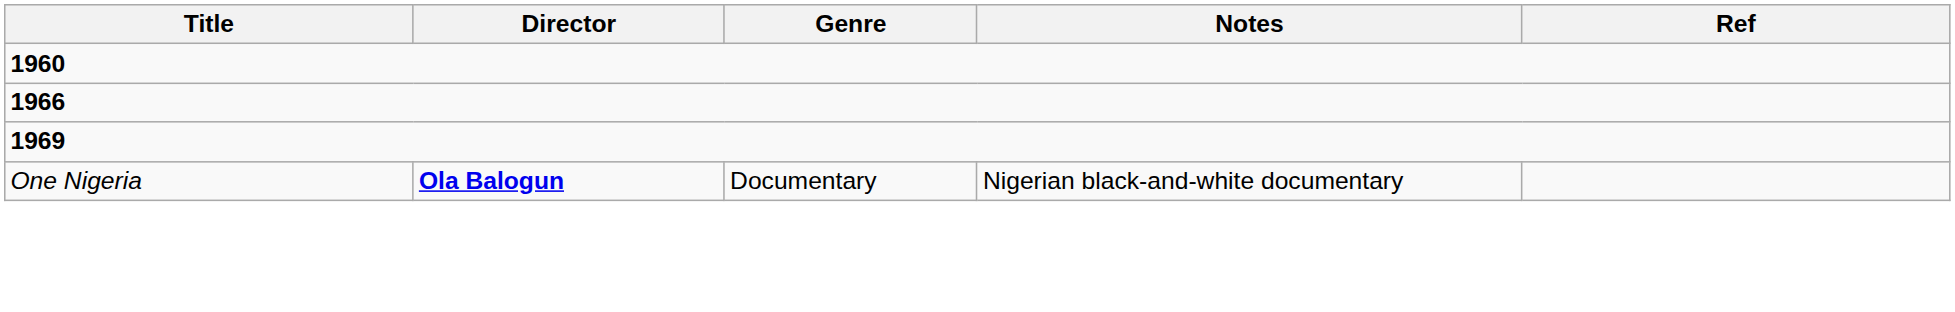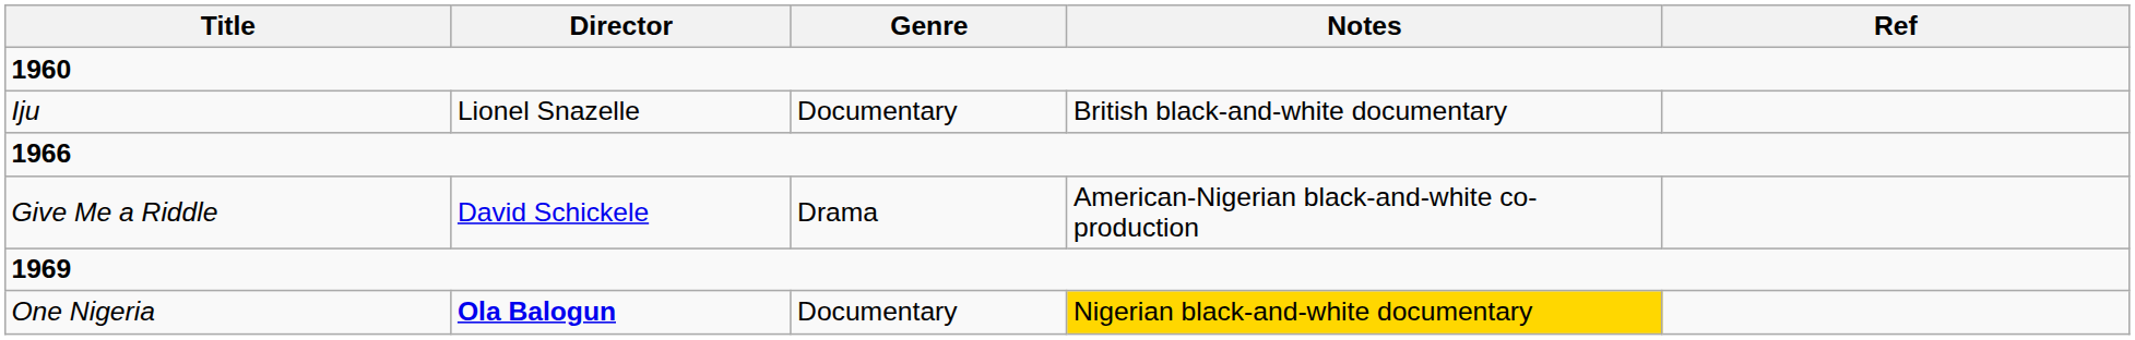 <table class="wikitable" width="100%">
 <tr>
 <th width="21%">Title</th>
 <th width="16%">Director</th>
 <th width="13%">Genre</th>
 <th width="28%">Notes</th>
 <th>Ref</th>
 </tr>
 <tr>
 <td colspan="5" ><strong>1960</strong></td>
 </tr>
 <tr>
+<td><em>Iju</em></td>
+<td>Lionel Snazelle</td>
+<td>Documentary</td>
+<td>British black-and-white documentary</td>
+<td></td>
+</tr>
+<tr>
 <td colspan="5" ><strong>1966</strong></td>
+</tr>
+<tr>
+<td><em>Give Me a Riddle</em></td>
+<td><a href='#'>David Schickele</a></td>
+<td>Drama</td>
+<td>American-Nigerian black-and-white co-production</td>
+<td></td>
 </tr>
 <tr>
 <td colspan="5" ><strong>1969</strong></td>
 </tr>
 <tr>
 <td><em>One Nigeria</em></td>
 <td><strong><a href='#'>Ola Balogun</a></strong></td>
 <td>Documentary</td>
-<td>Nigerian black-and-white documentary</td>
+<td style="background: gold;">Nigerian black-and-white documentary</td>
 <td></td>
 </tr>
 </table>
